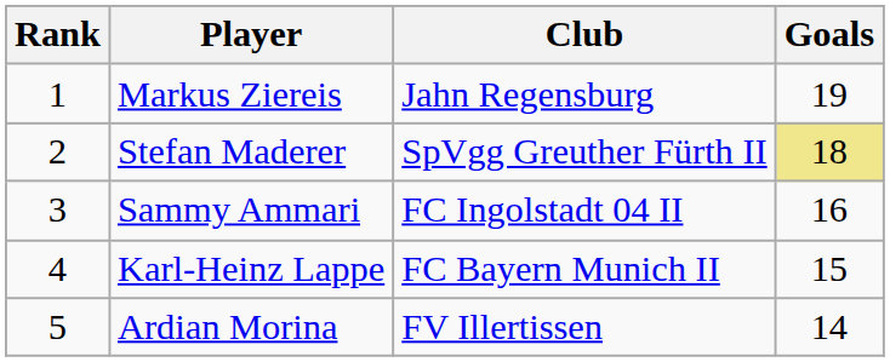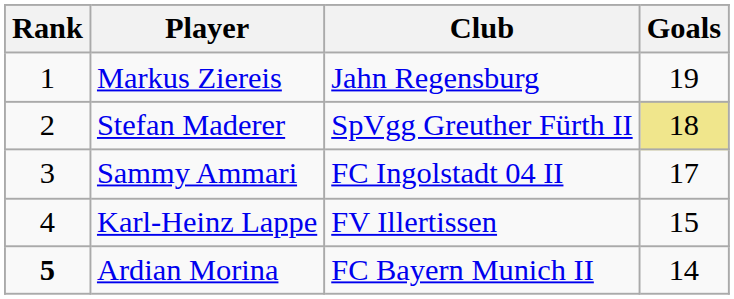 <table class="wikitable sortable" style="text-align:center">
 <tr>
 <th>Rank</th>
 <th>Player</th>
 <th>Club</th>
 <th>Goals</th>
 </tr>
 <tr>
 <td>1</td>
 <td align="left"> <a href='#'>Markus Ziereis</a></td>
 <td align="left"><a href='#'>Jahn Regensburg</a></td>
 <td>19</td>
 </tr>
 <tr>
 <td>2</td>
 <td align="left"> <a href='#'>Stefan Maderer</a></td>
 <td align="left"><a href='#'>SpVgg Greuther Fürth II</a></td>
 <td style="background: khaki;">18</td>
 </tr>
 <tr>
 <td>3</td>
 <td align="left"> <a href='#'>Sammy Ammari</a></td>
 <td align="left"><a href='#'>FC Ingolstadt 04 II</a></td>
-<td>16</td>
+<td>17</td>
 </tr>
 <tr>
 <td>4</td>
 <td align="left"> <a href='#'>Karl-Heinz Lappe</a></td>
-<td align="left"><a href='#'>FC Bayern Munich II</a></td>
+<td align="left"><a href='#'>FV Illertissen</a></td>
 <td>15</td>
 </tr>
 <tr>
-<td>5</td>
+<td><strong>5</strong></td>
 <td align="left"> <a href='#'>Ardian Morina</a></td>
-<td align="left"><a href='#'>FV Illertissen</a></td>
+<td align="left"><a href='#'>FC Bayern Munich II</a></td>
 <td>14</td>
 </tr>
 </table>
